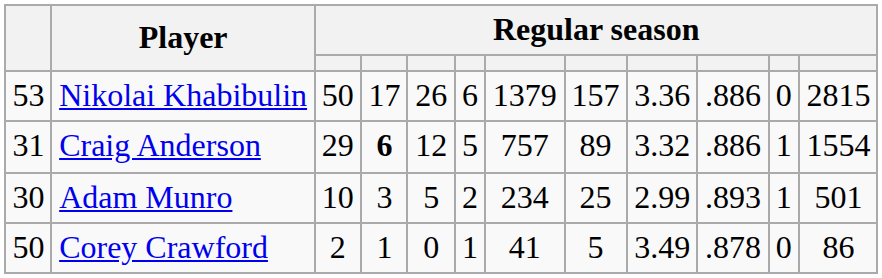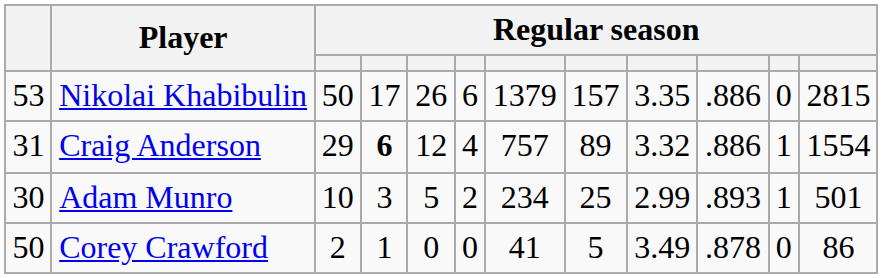 <table class="wikitable plainrowheaders" style="text-align:center;">
 <tr>
 <th scope="col" rowspan="2"></th>
 <th scope="col" rowspan="2">Player</th>
 <th scope=colgroup colspan=10>Regular season</th>
 </tr>
 <tr>
 <th scope="col"></th>
 <th scope="col"></th>
 <th scope="col"></th>
 <th scope="col"></th>
 <th scope="col"></th>
 <th scope="col"></th>
 <th scope="col"></th>
 <th scope="col"></th>
 <th scope="col"></th>
 <th scope="col"></th>
 </tr>
 <tr>
 <td scope="row">53</td>
 <td align="left"><a href='#'>Nikolai Khabibulin</a></td>
 <td>50</td>
 <td>17</td>
 <td>26</td>
 <td>6</td>
 <td>1379</td>
 <td>157</td>
-<td>3.36</td>
+<td>3.35</td>
 <td>.886</td>
 <td>0</td>
 <td>2815</td>
 </tr>
 <tr>
 <td scope="row">31</td>
 <td align="left"><a href='#'>Craig Anderson</a></td>
 <td>29</td>
 <td><strong>6</strong></td>
 <td>12</td>
-<td>5</td>
+<td>4</td>
 <td>757</td>
 <td>89</td>
 <td>3.32</td>
 <td>.886</td>
 <td>1</td>
 <td>1554</td>
 </tr>
 <tr>
 <td scope="row">30</td>
 <td align="left"><a href='#'>Adam Munro</a></td>
 <td>10</td>
 <td>3</td>
 <td>5</td>
 <td>2</td>
 <td>234</td>
 <td>25</td>
 <td>2.99</td>
 <td>.893</td>
 <td>1</td>
 <td>501</td>
 </tr>
 <tr>
 <td scope="row">50</td>
 <td align="left"><a href='#'>Corey Crawford</a></td>
 <td>2</td>
 <td>1</td>
 <td>0</td>
-<td>1</td>
+<td>0</td>
 <td>41</td>
 <td>5</td>
 <td>3.49</td>
 <td>.878</td>
 <td>0</td>
 <td>86</td>
 </tr>
 </table>
